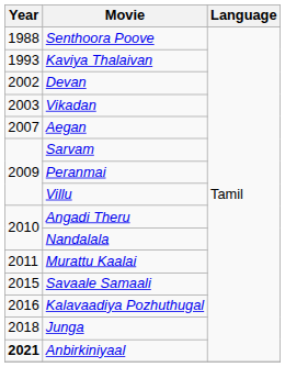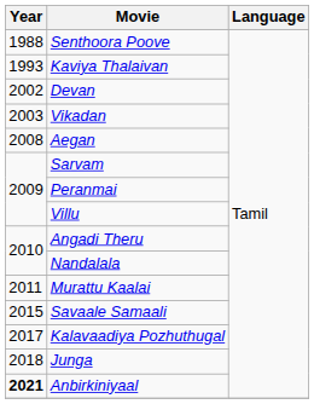 <table class="wikitable">
 <tr style="background:#ccc; text-align:center;">
 <th>Year</th>
 <th>Movie</th>
 <th>Language</th>
 </tr>
 <tr>
 <td>1988</td>
 <td><em><a href='#'>Senthoora Poove</a></em></td>
 <td rowspan="15">Tamil</td>
 </tr>
 <tr>
 <td>1993</td>
 <td><em><a href='#'>Kaviya Thalaivan</a></em></td>
 </tr>
 <tr>
 <td>2002</td>
 <td><em><a href='#'>Devan</a></em></td>
 </tr>
 <tr>
 <td>2003</td>
 <td><em><a href='#'>Vikadan</a></em></td>
 </tr>
 <tr>
-<td>2007</td>
+<td>2008</td>
 <td><em><a href='#'>Aegan</a></em></td>
 </tr>
 <tr>
 <td rowspan="3">2009</td>
 <td><em><a href='#'>Sarvam</a></em></td>
 </tr>
 <tr>
 <td><em><a href='#'>Peranmai</a></em></td>
 </tr>
 <tr>
 <td><em><a href='#'>Villu</a></em></td>
 </tr>
 <tr>
 <td rowspan="2">2010</td>
 <td><em><a href='#'>Angadi Theru</a></em></td>
 </tr>
 <tr>
 <td><em><a href='#'>Nandalala</a></em></td>
 </tr>
 <tr>
 <td>2011</td>
 <td><em><a href='#'>Murattu Kaalai</a></em></td>
 </tr>
 <tr>
 <td>2015</td>
 <td><em><a href='#'>Savaale Samaali</a></em></td>
 </tr>
 <tr>
-<td>2016</td>
+<td>2017</td>
 <td><em><a href='#'>Kalavaadiya Pozhuthugal</a></em></td>
 </tr>
 <tr>
 <td>2018</td>
 <td><em><a href='#'>Junga</a></em></td>
 </tr>
 <tr>
 <td><strong>2021</strong></td>
 <td><em><a href='#'>Anbirkiniyaal</a></em></td>
 </tr>
 <tr>
 </tr>
 </table>
